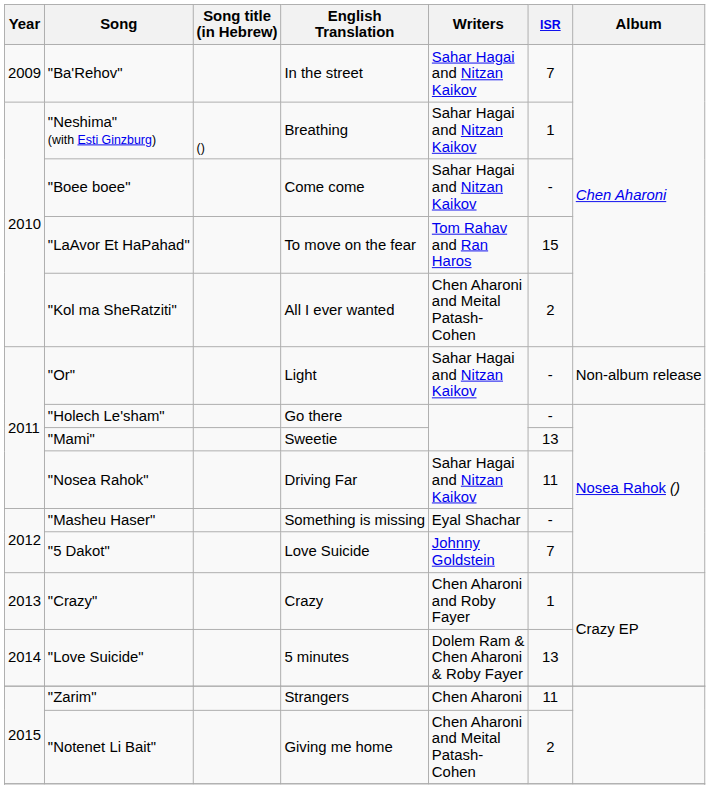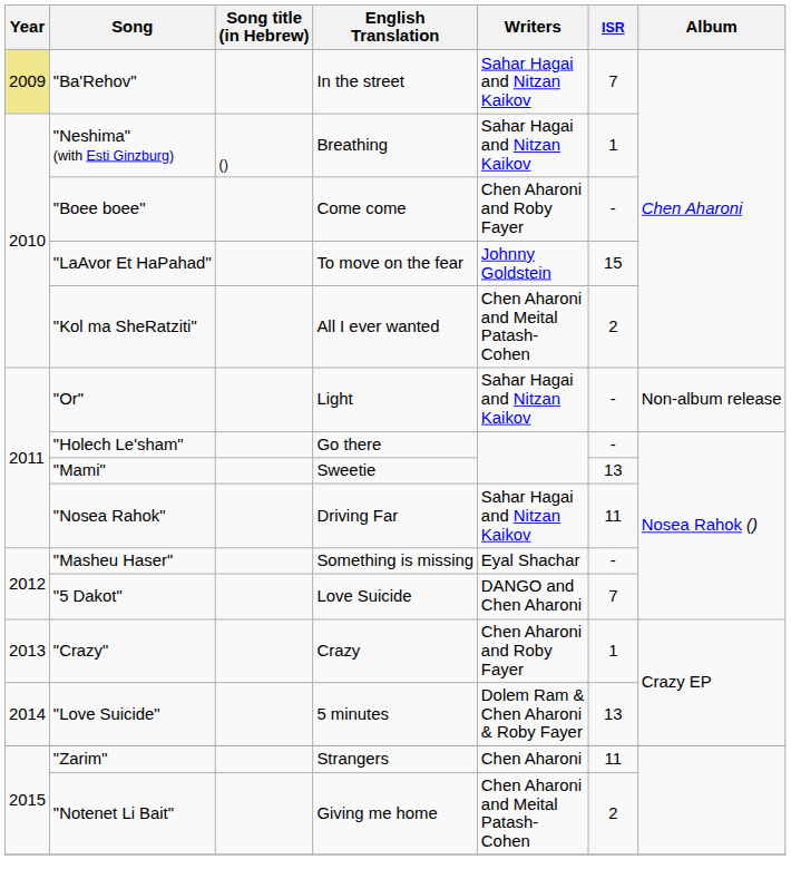 <table class="wikitable">
 <tr>
 <th>Year</th>
 <th>Song</th>
 <th>Song title <br>(in Hebrew)</th>
 <th>English <br>Translation</th>
 <th width="100">Writers</th>
 <th width="40"><small><a href='#'>ISR</a></small></th>
 <th>Album</th>
 </tr>
 <tr>
-<td>2009</td>
+<td style="background: khaki;">2009</td>
 <td>"Ba'Rehov"</td>
 <td></td>
 <td>In the street</td>
 <td><a href='#'>Sahar Hagai</a> and <a href='#'>Nitzan Kaikov</a></td>
 <td align="center">7</td>
 <td rowspan="5"><em><a href='#'>Chen Aharoni</a></em></td>
 </tr>
 <tr>
 <td rowspan="4">2010</td>
 <td>"Neshima" <br><small>(with <a href='#'>Esti Ginzburg</a>)</small></td>
 <td><div><br><br><small>()</small></div></td>
 <td>Breathing</td>
 <td>Sahar Hagai and <a href='#'>Nitzan Kaikov</a></td>
 <td align="center">1</td>
 </tr>
 <tr>
 <td>"Boee boee"</td>
 <td></td>
 <td>Come come</td>
-<td>Sahar Hagai and <a href='#'>Nitzan Kaikov</a></td>
+<td>Chen Aharoni and Roby Fayer</td>
 <td align="center">-</td>
 </tr>
 <tr>
 <td>"LaAvor Et HaPahad"</td>
 <td></td>
 <td>To move on the fear</td>
-<td><a href='#'>Tom Rahav</a> and <a href='#'>Ran Haros</a></td>
+<td><a href='#'>Johnny Goldstein</a></td>
 <td align="center">15</td>
 </tr>
 <tr>
 <td>"Kol ma SheRatziti"</td>
 <td></td>
 <td>All I ever wanted</td>
 <td>Chen Aharoni and Meital Patash-Cohen</td>
 <td align="center">2</td>
 </tr>
 <tr>
 <td rowspan="4">2011</td>
 <td>"Or"</td>
 <td></td>
 <td>Light</td>
 <td>Sahar Hagai and <a href='#'>Nitzan Kaikov</a></td>
 <td align="center">-</td>
 <td rowspan="1">Non-album release</td>
 </tr>
 <tr>
 <td>"Holech Le'sham"</td>
 <td></td>
 <td>Go there</td>
 <td rowspan="2"></td>
 <td align="center">-</td>
 <td rowspan="5"><a href='#'>Nosea Rahok</a><em> ()</td>
 </tr>
 <tr>
 <td>"Mami"</td>
 <td></td>
 <td>Sweetie</td>
 <td align="center">13</td>
 </tr>
 <tr>
 <td>"Nosea Rahok"</td>
 <td></td>
 <td>Driving Far</td>
 <td>Sahar Hagai and <a href='#'>Nitzan Kaikov</a></td>
 <td align="center">11</td>
 </tr>
 <tr>
 <td rowspan="2">2012</td>
 <td>"Masheu Haser"</td>
 <td></td>
 <td>Something is missing</td>
 <td>Eyal Shachar</td>
 <td align="center">-</td>
 </tr>
 <tr>
 <td>"5 Dakot"</td>
 <td></td>
 <td>Love Suicide</td>
-<td><a href='#'>Johnny Goldstein</a></td>
+<td>DANGO and Chen Aharoni</td>
 <td align="center">7</td>
 </tr>
 <tr>
 <td rowspan="1">2013</td>
 <td>"Crazy"</td>
 <td></td>
 <td>Crazy</td>
 <td>Chen Aharoni and Roby Fayer</td>
 <td align="center">1</td>
 <td align="left" rowspan=2></em>Crazy EP<em></td>
 </tr>
 <tr>
 <td rowspan="1">2014</td>
 <td>"Love Suicide"</td>
 <td></td>
 <td>5 minutes</td>
 <td>Dolem Ram & Chen Aharoni & Roby Fayer</td>
 <td align="center">13</td>
 </tr>
 <tr>
 </tr>
 <tr>
 <td rowspan="2">2015</td>
 <td>"Zarim"</td>
 <td></td>
 <td>Strangers</td>
 <td>Chen Aharoni</td>
 <td align="center">11</td>
 <td rowspan="2"></td>
 </tr>
 <tr>
 <td>"Notenet Li Bait"</td>
 <td></td>
 <td>Giving me home</td>
 <td>Chen Aharoni and Meital Patash-Cohen</td>
 <td align="center">2</td>
 </tr>
 <tr>
 </tr>
 <tr>
 </tr>
 </table>
